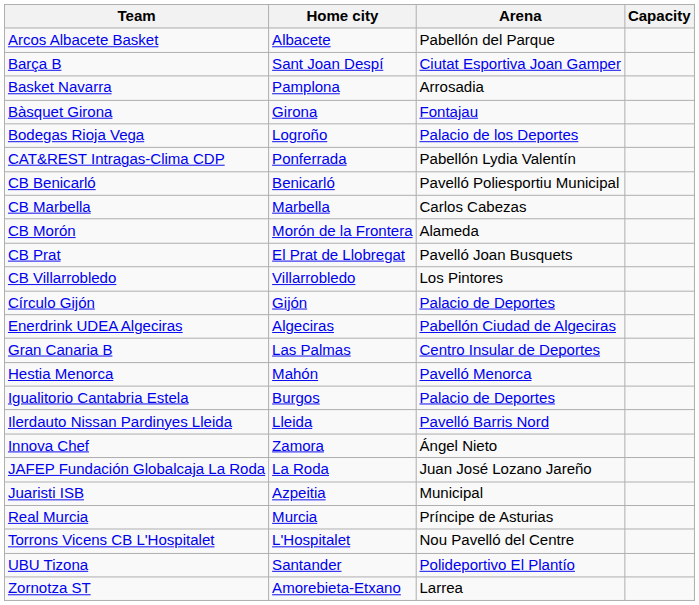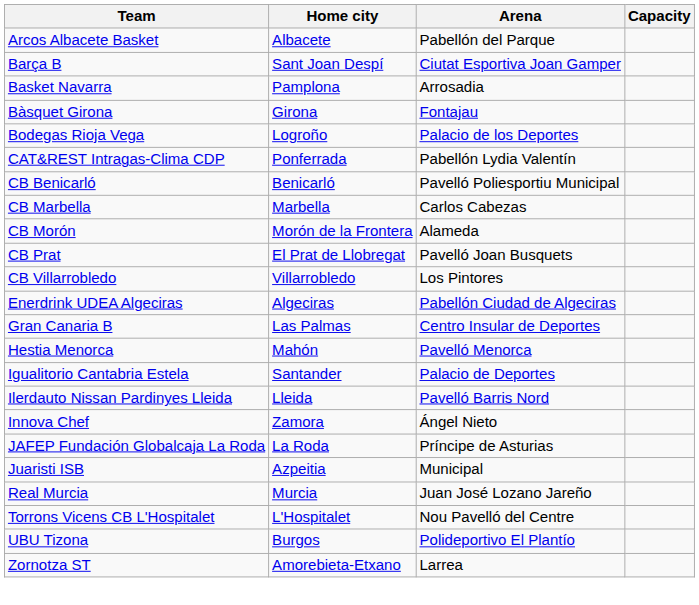 <table class="wikitable sortable">
 <tr>
 <th>Team</th>
 <th>Home city</th>
 <th>Arena</th>
 <th>Capacity</th>
 </tr>
 <tr>
 <td><a href='#'>Arcos Albacete Basket</a></td>
 <td><a href='#'>Albacete</a></td>
 <td>Pabellón del Parque</td>
 <td style="text-align:center"></td>
 </tr>
 <tr>
 <td><a href='#'>Barça B</a></td>
 <td><a href='#'>Sant Joan Despí</a></td>
 <td><a href='#'>Ciutat Esportiva Joan Gamper</a></td>
 <td style="text-align:center"></td>
 </tr>
 <tr>
 <td><a href='#'>Basket Navarra</a></td>
 <td><a href='#'>Pamplona</a></td>
 <td>Arrosadia</td>
 <td style="text-align:center"></td>
 </tr>
 <tr>
 <td><a href='#'>Bàsquet Girona</a></td>
 <td><a href='#'>Girona</a></td>
 <td><a href='#'>Fontajau</a></td>
 <td style="text-align:center"></td>
 </tr>
 <tr>
 <td><a href='#'>Bodegas Rioja Vega</a></td>
 <td><a href='#'>Logroño</a></td>
 <td><a href='#'>Palacio de los Deportes</a></td>
 <td style="text-align:center"></td>
 </tr>
 <tr>
 <td><a href='#'>CAT&REST Intragas-Clima CDP</a></td>
 <td><a href='#'>Ponferrada</a></td>
 <td>Pabellón Lydia Valentín</td>
 <td style="text-align:center"></td>
 </tr>
 <tr>
 <td><a href='#'>CB Benicarló</a></td>
 <td><a href='#'>Benicarló</a></td>
 <td>Pavelló Poliesportiu Municipal</td>
 <td style="text-align:center"></td>
 </tr>
 <tr>
 <td><a href='#'>CB Marbella</a></td>
 <td><a href='#'>Marbella</a></td>
 <td>Carlos Cabezas</td>
 <td style="text-align:center"></td>
 </tr>
 <tr>
 <td><a href='#'>CB Morón</a></td>
 <td><a href='#'>Morón de la Frontera</a></td>
 <td>Alameda</td>
 <td style="text-align:center"></td>
 </tr>
 <tr>
 <td><a href='#'>CB Prat</a></td>
 <td><a href='#'>El Prat de Llobregat</a></td>
 <td>Pavelló Joan Busquets</td>
 <td style="text-align:center"></td>
 </tr>
 <tr>
 <td><a href='#'>CB Villarrobledo</a></td>
 <td><a href='#'>Villarrobledo</a></td>
 <td>Los Pintores</td>
 <td style="text-align:center"></td>
 </tr>
 <tr>
-<td><a href='#'>Círculo Gijón</a></td>
-<td><a href='#'>Gijón</a></td>
-<td><a href='#'>Palacio de Deportes</a></td>
-<td style="text-align:center"></td>
-</tr>
-<tr>
 <td><a href='#'>Enerdrink UDEA Algeciras</a></td>
 <td><a href='#'>Algeciras</a></td>
 <td><a href='#'>Pabellón Ciudad de Algeciras</a></td>
 <td style="text-align:center"></td>
 </tr>
 <tr>
 <td><a href='#'>Gran Canaria B</a></td>
 <td><a href='#'>Las Palmas</a></td>
 <td><a href='#'>Centro Insular de Deportes</a></td>
 <td style="text-align:center"></td>
 </tr>
 <tr>
 <td><a href='#'>Hestia Menorca</a></td>
 <td><a href='#'>Mahón</a></td>
 <td><a href='#'>Pavelló Menorca</a></td>
 <td style="text-align:center"></td>
 </tr>
 <tr>
 <td><a href='#'>Igualitorio Cantabria Estela</a></td>
-<td><a href='#'>Burgos</a></td>
+<td><a href='#'>Santander</a></td>
 <td><a href='#'>Palacio de Deportes</a></td>
 <td style="text-align:center"></td>
 </tr>
 <tr>
 <td><a href='#'>Ilerdauto Nissan Pardinyes Lleida</a></td>
 <td><a href='#'>Lleida</a></td>
 <td><a href='#'>Pavelló Barris Nord</a></td>
 <td style="text-align:center"></td>
 </tr>
 <tr>
 <td><a href='#'>Innova Chef</a></td>
 <td><a href='#'>Zamora</a></td>
 <td>Ángel Nieto</td>
 <td style="text-align:center"></td>
 </tr>
 <tr>
 <td><a href='#'>JAFEP Fundación Globalcaja La Roda</a></td>
 <td><a href='#'>La Roda</a></td>
-<td>Juan José Lozano Jareño</td>
+<td>Príncipe de Asturias</td>
 <td style="text-align:center"></td>
 </tr>
 <tr>
 <td><a href='#'>Juaristi ISB</a></td>
 <td><a href='#'>Azpeitia</a></td>
 <td>Municipal</td>
 <td style="text-align:center"></td>
 </tr>
 <tr>
 <td><a href='#'>Real Murcia</a></td>
 <td><a href='#'>Murcia</a></td>
-<td>Príncipe de Asturias</td>
+<td>Juan José Lozano Jareño</td>
 <td style="text-align:center"></td>
 </tr>
 <tr>
 <td><a href='#'>Torrons Vicens CB L'Hospitalet</a></td>
 <td><a href='#'>L'Hospitalet</a></td>
 <td>Nou Pavelló del Centre</td>
 <td style="text-align:center"></td>
 </tr>
 <tr>
 <td><a href='#'>UBU Tizona</a></td>
-<td><a href='#'>Santander</a></td>
+<td><a href='#'>Burgos</a></td>
 <td><a href='#'>Polideportivo El Plantío</a></td>
 <td style="text-align:center"></td>
 </tr>
 <tr>
 <td><a href='#'>Zornotza ST</a></td>
 <td><a href='#'>Amorebieta-Etxano</a></td>
 <td>Larrea</td>
 <td style="text-align:center"></td>
 </tr>
 </table>
